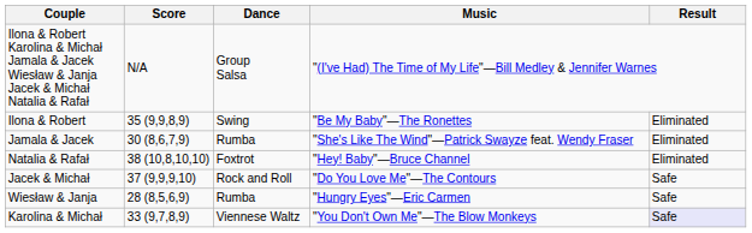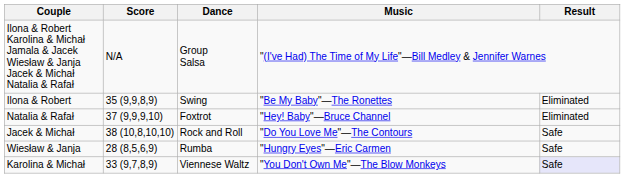 <table class="wikitable">
 <tr>
 <th style="width:150px;">Couple</th>
 <th style="width:110px;">Score</th>
 <th style="width:120px;">Dance</th>
 <th style="width:440px;">Music</th>
 <th style="width:120px;">Result</th>
 </tr>
 <tr>
 <td>Ilona & Robert<br>Karolina & Michał<br>Jamala & Jacek<br>Wiesław & Janja<br>Jacek & Michał<br>Natalia & Rafał</td>
 <td>N/A</td>
 <td>Group <br> Salsa</td>
 <td colspan="2">"<a href='#'>(I've Had) The Time of My Life</a>"—<a href='#'>Bill Medley</a> & <a href='#'>Jennifer Warnes</a></td>
 </tr>
 <tr>
 <td>Ilona & Robert</td>
 <td>35 (9,9,8,9)</td>
 <td>Swing</td>
 <td>"<a href='#'>Be My Baby</a>"—<a href='#'>The Ronettes</a></td>
 <td>Eliminated</td>
 </tr>
 <tr>
-<td>Jamala & Jacek</td>
-<td>30 (8,6,7,9)</td>
-<td>Rumba</td>
-<td>"<a href='#'>She's Like The Wind</a>"—<a href='#'>Patrick Swayze</a> feat. <a href='#'>Wendy Fraser</a></td>
-<td>Eliminated</td>
-</tr>
-<tr>
 <td>Natalia & Rafał</td>
-<td>38 (10,8,10,10)</td>
+<td>37 (9,9,9,10)</td>
 <td>Foxtrot</td>
 <td>"<a href='#'>Hey! Baby</a>"—<a href='#'>Bruce Channel</a></td>
 <td>Eliminated</td>
 </tr>
 <tr>
 <td>Jacek & Michał</td>
-<td>37 (9,9,9,10)</td>
+<td>38 (10,8,10,10)</td>
 <td>Rock and Roll</td>
 <td>"<a href='#'>Do You Love Me</a>"—<a href='#'>The Contours</a></td>
 <td>Safe</td>
 </tr>
 <tr>
 <td>Wiesław & Janja</td>
 <td>28 (8,5,6,9)</td>
 <td>Rumba</td>
 <td>"<a href='#'>Hungry Eyes</a>"—<a href='#'>Eric Carmen</a></td>
 <td>Safe</td>
 </tr>
 <tr>
 <td>Karolina & Michał</td>
 <td>33 (9,7,8,9)</td>
 <td>Viennese Waltz</td>
 <td>"<a href='#'>You Don't Own Me</a>"—<a href='#'>The Blow Monkeys</a></td>
 <td style="background: lavender;">Safe</td>
 </tr>
 </table>
